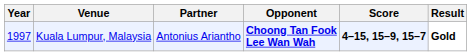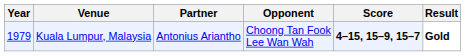 <table class="sortable wikitable" style="font-size: 90%;">
 <tr>
 <th>Year</th>
 <th>Venue</th>
 <th>Partner</th>
 <th>Opponent</th>
 <th>Score</th>
 <th>Result</th>
 </tr>
 <tr style="background:#ECF2FF">
-<td align="center"><a href='#'>1997</a></td>
+<td align="center"><a href='#'>1979</a></td>
 <td align="left"><a href='#'>Kuala Lumpur, Malaysia</a></td>
 <td align="left"> <a href='#'>Antonius Ariantho</a></td>
-<td align="left"><strong> <a href='#'>Choong Tan Fook</a> <br>  <a href='#'>Lee Wan Wah</a></strong></td>
+<td align="left"> <a href='#'>Choong Tan Fook</a> <br>  <a href='#'>Lee Wan Wah</a></td>
 <td align="left"><strong>4–15, 15–9, 15–7</strong></td>
 <td style="text-align:left; background:white"> <strong>Gold</strong></td>
 </tr>
 </table>
